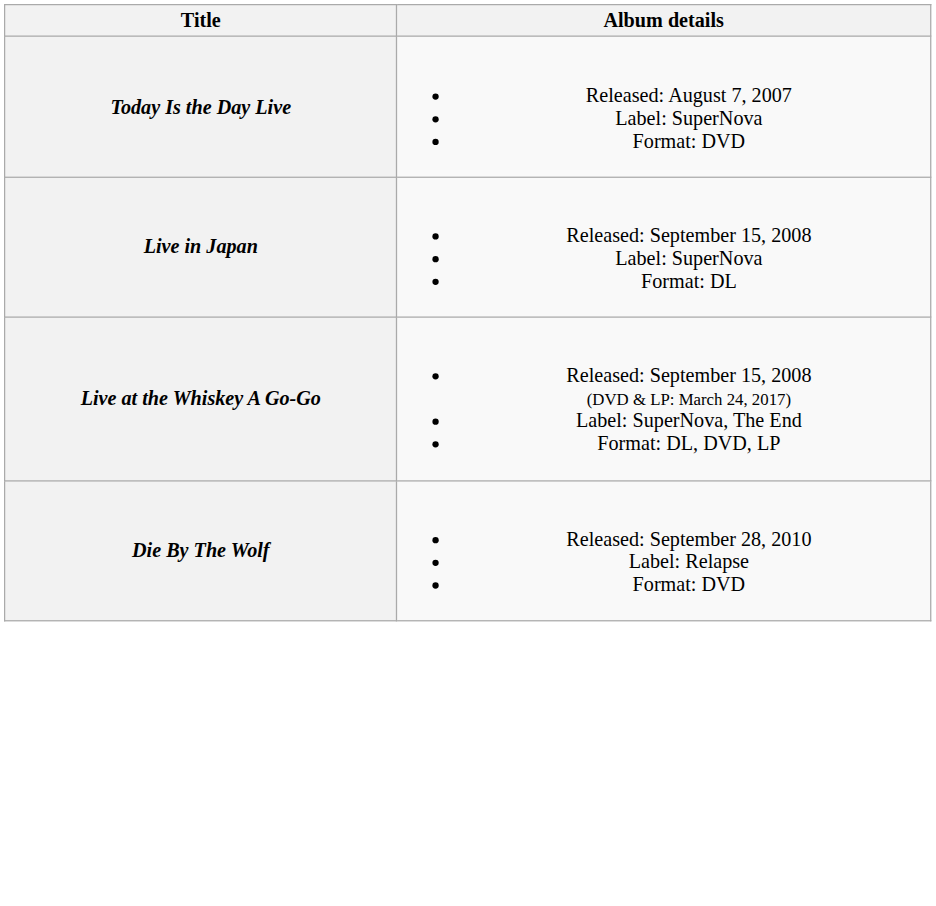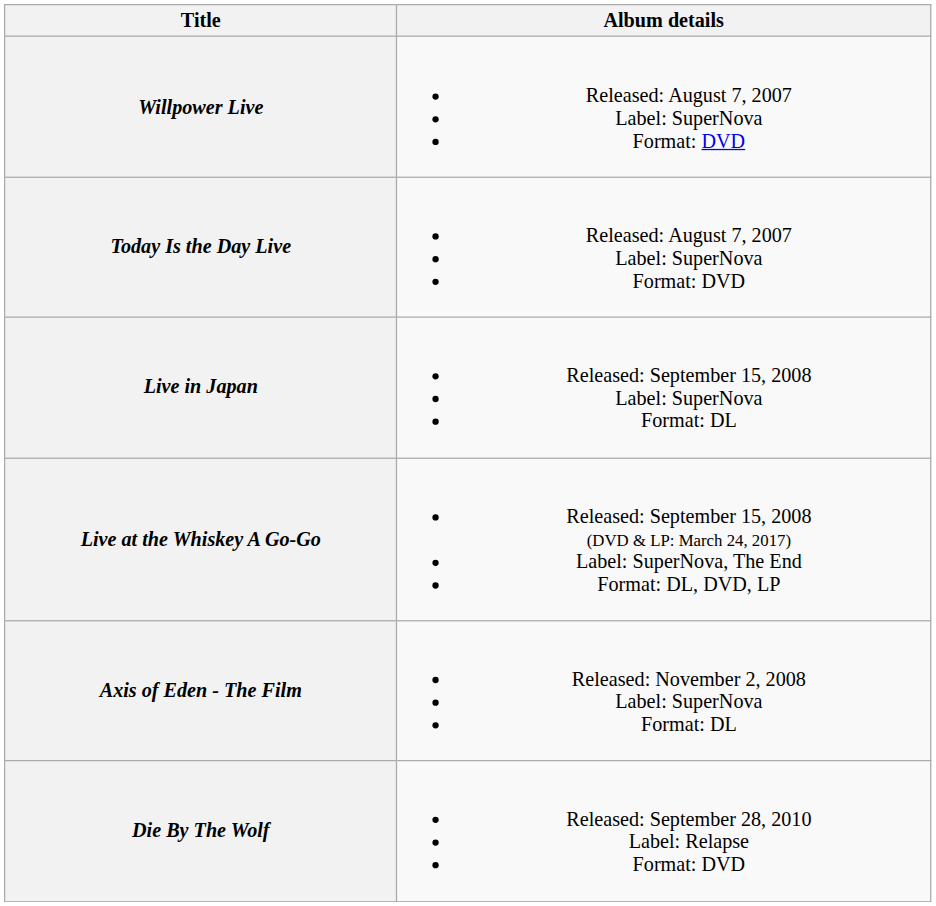 <table class="wikitable plainrowheaders" style="text-align:center;">
 <tr>
 <th scope="col" rowspan="1" style="width:19em">Title</th>
 <th scope="col" rowspan="1" style="width:26em">Album details</th>
+</tr>
+<tr>
+<th scope="row"><em>Willpower Live</em></th>
+<td><br><ul><li>Released: August 7, 2007</li><li>Label: SuperNova</li><li>Format: <a href='#'>DVD</a></li></ul></td>
 </tr>
 <tr>
 <th scope="row"><em>Today Is the Day Live</em></th>
 <td><br><ul><li>Released: August 7, 2007</li><li>Label: SuperNova</li><li>Format: DVD</li></ul></td>
 </tr>
 <tr>
 <th scope="row"><em>Live in Japan</em></th>
 <td><br><ul><li>Released: September 15, 2008</li><li>Label: SuperNova</li><li>Format: DL</li></ul></td>
 </tr>
 <tr>
 <th scope="row"><em>Live at the Whiskey A Go-Go</em></th>
 <td><br><ul><li>Released: September 15, 2008<br><small>(DVD & LP: March 24, 2017)</small></li><li>Label: SuperNova, The End</li><li>Format: DL, DVD, LP</li></ul></td>
 </tr>
 <tr>
+<th scope="row"><em>Axis of Eden - The Film</em></th>
+<td><br><ul><li>Released: November 2, 2008</li><li>Label: SuperNova</li><li>Format: DL</li></ul></td>
+</tr>
+<tr>
 <th scope="row"><em>Die By The Wolf</em></th>
 <td><br><ul><li>Released: September 28, 2010</li><li>Label: Relapse</li><li>Format: DVD</li></ul></td>
 </tr>
 </table>
